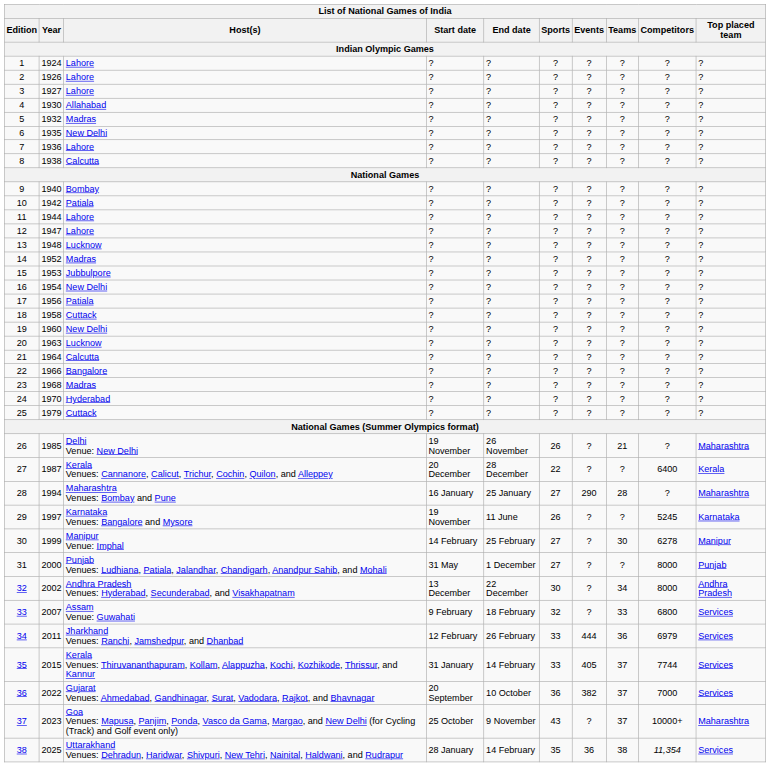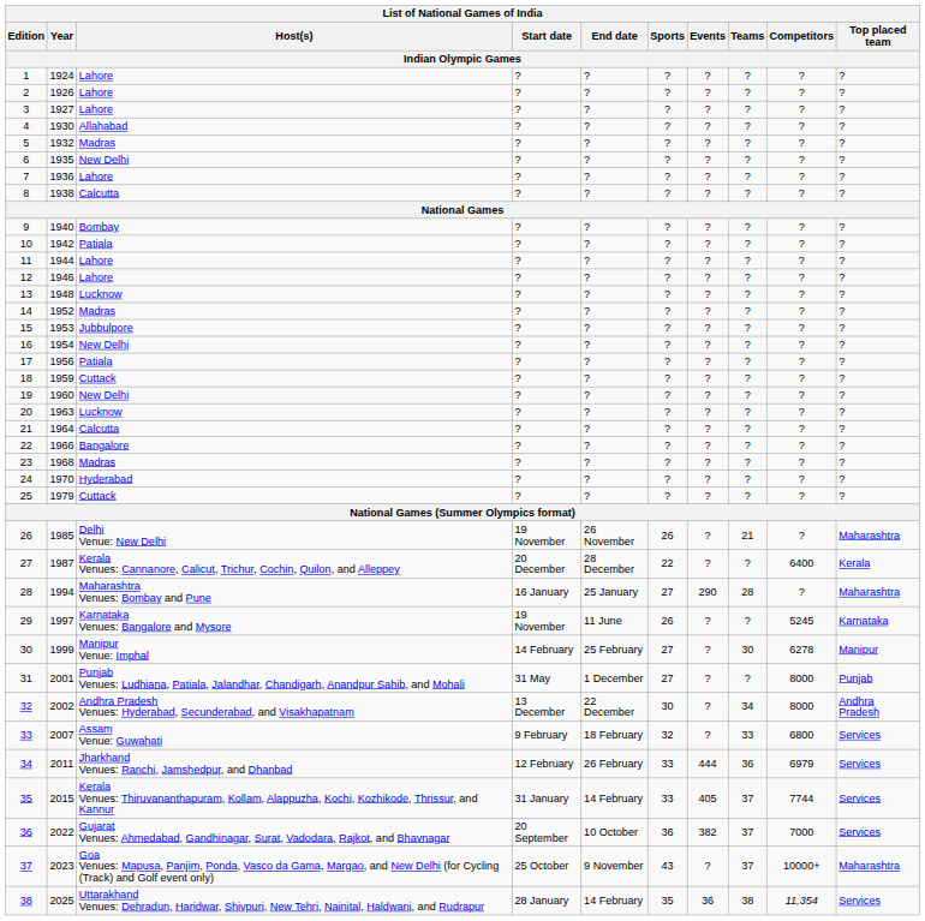 <table class="wikitable" style="text-align:center; font-size:93%;">
 <tr>
 <th colspan="10" style="text-align:center;">List of National Games of India</th>
 </tr>
 <tr>
 <th>Edition</th>
 <th>Year</th>
 <th>Host(s)</th>
 <th>Start date</th>
 <th>End date</th>
 <th>Sports</th>
 <th>Events</th>
 <th>Teams</th>
 <th>Competitors</th>
 <th>Top placed team</th>
 </tr>
 <tr>
 <th colspan="10" style="text-align:center;"><strong>Indian Olympic Games</strong></th>
 </tr>
 <tr>
 <td>1</td>
 <td>1924</td>
 <td align=left><a href='#'>Lahore</a></td>
 <td align=left>?</td>
 <td align=left>?</td>
 <td>?</td>
 <td>?</td>
 <td>?</td>
 <td>?</td>
 <td align=left>?</td>
 </tr>
 <tr>
 <td>2</td>
 <td>1926</td>
 <td align=left><a href='#'>Lahore</a></td>
 <td align=left>?</td>
 <td align=left>?</td>
 <td>?</td>
 <td>?</td>
 <td>?</td>
 <td>?</td>
 <td align=left>?</td>
 </tr>
 <tr>
 <td>3</td>
 <td>1927</td>
 <td align=left><a href='#'>Lahore</a></td>
 <td align=left>?</td>
 <td align=left>?</td>
 <td>?</td>
 <td>?</td>
 <td>?</td>
 <td>?</td>
 <td align=left>?</td>
 </tr>
 <tr>
 <td>4</td>
 <td>1930</td>
 <td align=left><a href='#'>Allahabad</a></td>
 <td align=left>?</td>
 <td align=left>?</td>
 <td>?</td>
 <td>?</td>
 <td>?</td>
 <td>?</td>
 <td align=left>?</td>
 </tr>
 <tr>
 <td>5</td>
 <td>1932</td>
 <td align=left><a href='#'>Madras</a></td>
 <td align=left>?</td>
 <td align=left>?</td>
 <td>?</td>
 <td>?</td>
 <td>?</td>
 <td>?</td>
 <td align=left>?</td>
 </tr>
 <tr>
 <td>6</td>
 <td>1935</td>
 <td align=left><a href='#'>New Delhi</a></td>
 <td align=left>?</td>
 <td align=left>?</td>
 <td>?</td>
 <td>?</td>
 <td>?</td>
 <td>?</td>
 <td align=left>?</td>
 </tr>
 <tr>
 <td>7</td>
 <td>1936</td>
 <td align=left><a href='#'>Lahore</a></td>
 <td align=left>?</td>
 <td align=left>?</td>
 <td>?</td>
 <td>?</td>
 <td>?</td>
 <td>?</td>
 <td align=left>?</td>
 </tr>
 <tr>
 <td>8</td>
 <td>1938</td>
 <td align=left><a href='#'>Calcutta</a></td>
 <td align=left>?</td>
 <td align=left>?</td>
 <td>?</td>
 <td>?</td>
 <td>?</td>
 <td>?</td>
 <td align=left>?</td>
 </tr>
 <tr>
 <th colspan="10" style="text-align:center;"><strong>National Games</strong></th>
 </tr>
 <tr>
 <td>9</td>
 <td>1940</td>
 <td align=left><a href='#'>Bombay</a></td>
 <td align=left>?</td>
 <td align=left>?</td>
 <td>?</td>
 <td>?</td>
 <td>?</td>
 <td>?</td>
 <td align=left>?</td>
 </tr>
 <tr>
 <td>10</td>
 <td>1942</td>
 <td align=left><a href='#'>Patiala</a></td>
 <td align=left>?</td>
 <td align=left>?</td>
 <td>?</td>
 <td>?</td>
 <td>?</td>
 <td>?</td>
 <td align=left>?</td>
 </tr>
 <tr>
 <td>11</td>
 <td>1944</td>
 <td align=left><a href='#'>Lahore</a></td>
 <td align=left>?</td>
 <td align=left>?</td>
 <td>?</td>
 <td>?</td>
 <td>?</td>
 <td>?</td>
 <td align=left>?</td>
 </tr>
 <tr>
 <td>12</td>
-<td>1947</td>
+<td>1946</td>
 <td align=left><a href='#'>Lahore</a></td>
 <td align=left>?</td>
 <td align=left>?</td>
 <td>?</td>
 <td>?</td>
 <td>?</td>
 <td>?</td>
 <td align=left>?</td>
 </tr>
 <tr>
 <td>13</td>
 <td>1948</td>
 <td align=left><a href='#'>Lucknow</a></td>
 <td align=left>?</td>
 <td align=left>?</td>
 <td>?</td>
 <td>?</td>
 <td>?</td>
 <td>?</td>
 <td align=left>?</td>
 </tr>
 <tr>
 <td>14</td>
 <td>1952</td>
 <td align=left><a href='#'>Madras</a></td>
 <td align=left>?</td>
 <td align=left>?</td>
 <td>?</td>
 <td>?</td>
 <td>?</td>
 <td>?</td>
 <td align=left>?</td>
 </tr>
 <tr>
 <td>15</td>
 <td>1953</td>
 <td align=left><a href='#'>Jubbulpore</a></td>
 <td align=left>?</td>
 <td align=left>?</td>
 <td>?</td>
 <td>?</td>
 <td>?</td>
 <td>?</td>
 <td align=left>?</td>
 </tr>
 <tr>
 <td>16</td>
 <td>1954</td>
 <td align=left><a href='#'>New Delhi</a></td>
 <td align=left>?</td>
 <td align=left>?</td>
 <td>?</td>
 <td>?</td>
 <td>?</td>
 <td>?</td>
 <td align=left>?</td>
 </tr>
 <tr>
 <td>17</td>
 <td>1956</td>
 <td align=left><a href='#'>Patiala</a></td>
 <td align=left>?</td>
 <td align=left>?</td>
 <td>?</td>
 <td>?</td>
 <td>?</td>
 <td>?</td>
 <td align=left>?</td>
 </tr>
 <tr>
 <td>18</td>
-<td>1958</td>
+<td>1959</td>
 <td align=left><a href='#'>Cuttack</a></td>
 <td align=left>?</td>
 <td align=left>?</td>
 <td>?</td>
 <td>?</td>
 <td>?</td>
 <td>?</td>
 <td align=left>?</td>
 </tr>
 <tr>
 <td>19</td>
 <td>1960</td>
 <td align=left><a href='#'>New Delhi</a></td>
 <td align=left>?</td>
 <td align=left>?</td>
 <td>?</td>
 <td>?</td>
 <td>?</td>
 <td>?</td>
 <td align=left>?</td>
 </tr>
 <tr>
 <td>20</td>
 <td>1963</td>
 <td align=left><a href='#'>Lucknow</a></td>
 <td align=left>?</td>
 <td align=left>?</td>
 <td>?</td>
 <td>?</td>
 <td>?</td>
 <td>?</td>
 <td align=left>?</td>
 </tr>
 <tr>
 <td>21</td>
 <td>1964</td>
 <td align=left><a href='#'>Calcutta</a></td>
 <td align=left>?</td>
 <td align=left>?</td>
 <td>?</td>
 <td>?</td>
 <td>?</td>
 <td>?</td>
 <td align=left>?</td>
 </tr>
 <tr>
 <td>22</td>
 <td>1966</td>
 <td align=left><a href='#'>Bangalore</a></td>
 <td align=left>?</td>
 <td align=left>?</td>
 <td>?</td>
 <td>?</td>
 <td>?</td>
 <td>?</td>
 <td align=left>?</td>
 </tr>
 <tr>
 <td>23</td>
 <td>1968</td>
 <td align=left><a href='#'>Madras</a></td>
 <td align=left>?</td>
 <td align=left>?</td>
 <td>?</td>
 <td>?</td>
 <td>?</td>
 <td>?</td>
 <td align=left>?</td>
 </tr>
 <tr>
 <td>24</td>
 <td>1970</td>
 <td align=left><a href='#'>Hyderabad</a></td>
 <td align=left>?</td>
 <td align=left>?</td>
 <td>?</td>
 <td>?</td>
 <td>?</td>
 <td>?</td>
 <td align=left>?</td>
 </tr>
 <tr>
 <td>25</td>
 <td>1979</td>
 <td align=left><a href='#'>Cuttack</a></td>
 <td align=left>?</td>
 <td align=left>?</td>
 <td>?</td>
 <td>?</td>
 <td>?</td>
 <td>?</td>
 <td align=left>?</td>
 </tr>
 <tr>
 <th colspan="10" style="text-align:center;"><strong>National Games</strong> (Summer Olympics format)</th>
 </tr>
 <tr>
 <td>26</td>
 <td>1985</td>
 <td align=left><a href='#'>Delhi</a><br>Venue: <a href='#'>New Delhi</a></td>
 <td align=left>19 November</td>
 <td align=left>26 November</td>
 <td>26</td>
 <td>?</td>
 <td>21</td>
 <td>?</td>
 <td align=left> <a href='#'>Maharashtra</a></td>
 </tr>
 <tr>
 <td>27</td>
 <td>1987</td>
 <td align=left><a href='#'>Kerala</a><br>Venues: <a href='#'>Cannanore</a>, <a href='#'>Calicut</a>, <a href='#'>Trichur</a>, <a href='#'>Cochin</a>, <a href='#'>Quilon</a>, and <a href='#'>Alleppey</a></td>
 <td align=left>20 December</td>
 <td align=left>28 December</td>
 <td>22</td>
 <td>?</td>
 <td>?</td>
 <td>6400</td>
 <td align=left> <a href='#'>Kerala</a></td>
 </tr>
 <tr>
 <td>28</td>
 <td>1994</td>
 <td align=left><a href='#'>Maharashtra</a><br>Venues: <a href='#'>Bombay</a> and <a href='#'>Pune</a></td>
 <td align=left>16 January</td>
 <td align=left>25 January</td>
 <td>27</td>
 <td>290</td>
 <td>28</td>
 <td>?</td>
 <td align=left> <a href='#'>Maharashtra</a></td>
 </tr>
 <tr>
 <td>29</td>
 <td>1997</td>
 <td align=left><a href='#'>Karnataka</a><br>Venues: <a href='#'>Bangalore</a> and <a href='#'>Mysore</a></td>
 <td align=left>19 November</td>
 <td align=left>11 June</td>
 <td>26</td>
 <td>?</td>
 <td>?</td>
 <td>5245</td>
 <td align=left> <a href='#'>Karnataka</a></td>
 </tr>
 <tr>
 <td>30</td>
 <td>1999</td>
 <td align=left><a href='#'>Manipur</a><br>Venue: <a href='#'>Imphal</a></td>
 <td align=left>14 February</td>
 <td align=left>25 February</td>
 <td>27</td>
 <td>?</td>
 <td>30</td>
 <td>6278</td>
 <td align=left> <a href='#'>Manipur</a></td>
 </tr>
 <tr>
 <td>31</td>
-<td>2000</td>
+<td>2001</td>
 <td align=left><a href='#'>Punjab</a><br>Venues: <a href='#'>Ludhiana</a>, <a href='#'>Patiala</a>, <a href='#'>Jalandhar</a>, <a href='#'>Chandigarh</a>, <a href='#'>Anandpur Sahib</a>, and <a href='#'>Mohali</a></td>
 <td align=left>31 May</td>
 <td align=left>1 December</td>
 <td>27</td>
 <td>?</td>
 <td>?</td>
 <td>8000</td>
 <td align=left> <a href='#'>Punjab</a></td>
 </tr>
 <tr>
 <td><a href='#'>32</a></td>
 <td>2002</td>
 <td align=left><a href='#'>Andhra Pradesh</a><br>Venues: <a href='#'>Hyderabad</a>, <a href='#'>Secunderabad</a>, and <a href='#'>Visakhapatnam</a></td>
 <td align=left>13 December</td>
 <td align=left>22 December</td>
 <td>30</td>
 <td>?</td>
 <td>34</td>
 <td>8000</td>
 <td align=left> <a href='#'>Andhra Pradesh</a></td>
 </tr>
 <tr>
 <td><a href='#'>33</a></td>
 <td>2007</td>
 <td align=left><a href='#'>Assam</a><br>Venue: <a href='#'>Guwahati</a></td>
 <td align=left>9 February</td>
 <td align=left>18 February</td>
 <td>32</td>
 <td>?</td>
 <td>33</td>
 <td>6800</td>
 <td align=left> <a href='#'>Services</a></td>
 </tr>
 <tr>
 <td><a href='#'>34</a></td>
 <td>2011</td>
 <td align=left><a href='#'>Jharkhand</a><br>Venues: <a href='#'>Ranchi</a>, <a href='#'>Jamshedpur</a>, and <a href='#'>Dhanbad</a></td>
 <td align=left>12 February</td>
 <td align=left>26 February</td>
 <td>33</td>
 <td>444</td>
 <td>36</td>
 <td>6979</td>
 <td align=left> <a href='#'>Services</a></td>
 </tr>
 <tr>
 <td><a href='#'>35</a></td>
 <td>2015</td>
 <td align=left><a href='#'>Kerala</a><br>Venues: <a href='#'>Thiruvananthapuram</a>, <a href='#'>Kollam</a>, <a href='#'>Alappuzha</a>, <a href='#'>Kochi</a>, <a href='#'>Kozhikode</a>, <a href='#'>Thrissur</a>, and <a href='#'>Kannur</a></td>
 <td align=left>31 January</td>
 <td align=left>14 February</td>
 <td>33</td>
 <td>405</td>
 <td>37</td>
 <td>7744</td>
 <td align=left> <a href='#'>Services</a></td>
 </tr>
 <tr>
 <td><a href='#'>36</a></td>
 <td>2022</td>
 <td align=left><a href='#'>Gujarat</a><br>Venues: <a href='#'>Ahmedabad</a>, <a href='#'>Gandhinagar</a>, <a href='#'>Surat</a>, <a href='#'>Vadodara</a>, <a href='#'>Rajkot</a>, and <a href='#'>Bhavnagar</a></td>
 <td align=left>20 September</td>
 <td align=left>10 October</td>
 <td>36</td>
 <td>382</td>
 <td>37</td>
 <td>7000</td>
 <td align=left> <a href='#'>Services</a></td>
 </tr>
 <tr>
 <td><a href='#'>37</a></td>
 <td>2023</td>
 <td align=left><a href='#'>Goa</a><br>Venues: <a href='#'>Mapusa</a>, <a href='#'>Panjim</a>, <a href='#'>Ponda</a>, <a href='#'>Vasco da Gama</a>, <a href='#'>Margao</a>, and <a href='#'>New Delhi</a> (for Cycling (Track) and Golf event only)</td>
 <td align=left>25 October</td>
 <td align=left>9 November</td>
 <td>43</td>
 <td>?</td>
 <td>37</td>
 <td>10000+</td>
 <td align=left> <a href='#'>Maharashtra</a></td>
 </tr>
 <tr>
 <td><a href='#'>38</a></td>
 <td>2025</td>
 <td align=left><a href='#'>Uttarakhand</a><br>Venues: <a href='#'>Dehradun</a>, <a href='#'>Haridwar</a>, <a href='#'>Shivpuri</a>, <a href='#'>New Tehri</a>, <a href='#'>Nainital</a>, <a href='#'>Haldwani</a>, and <a href='#'>Rudrapur</a></td>
 <td align=left>28 January</td>
 <td align=left>14 February</td>
 <td>35</td>
 <td>36</td>
 <td>38</td>
 <td><em>11,354</em></td>
 <td align=left> <a href='#'>Services</a></td>
 </tr>
 </table>
